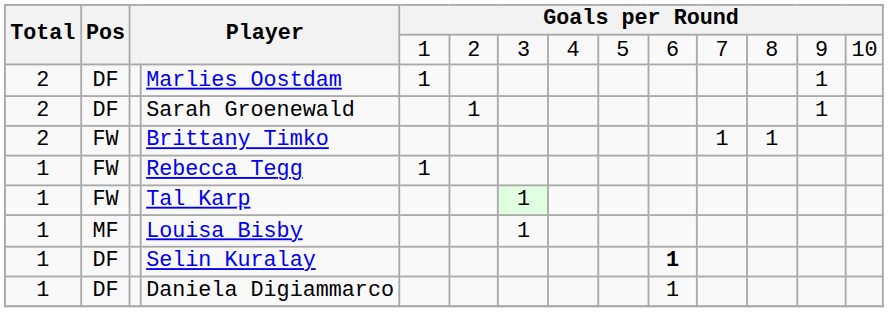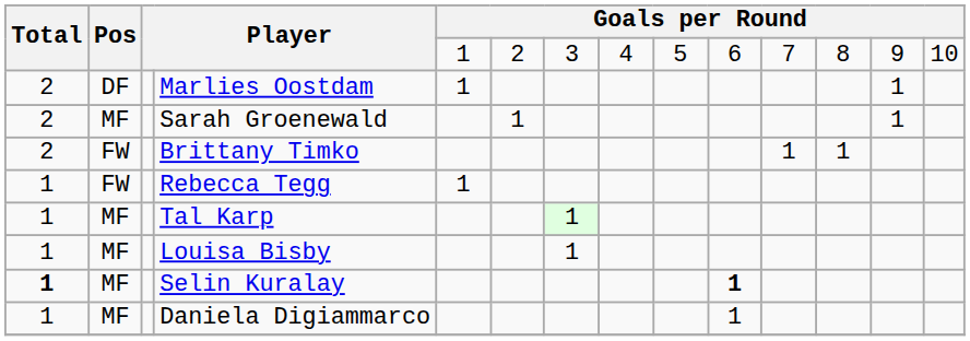 <table class="wikitable" style="text-align:center; line-height: 90%; font-size:90%;">
 <tr>
 <th rowspan="2">Total</th>
 <th rowspan="2">Pos</th>
 <th rowspan="2" colspan="2">Player</th>
 <th colspan="21">Goals per Round</th>
 </tr>
 <tr>
 <td> 1 </td>
 <td> 2 </td>
 <td> 3 </td>
 <td> 4 </td>
 <td> 5 </td>
 <td> 6 </td>
 <td> 7 </td>
 <td> 8 </td>
 <td> 9 </td>
 <td>10</td>
 </tr>
 <tr>
 <td>2</td>
 <td>DF</td>
 <td></td>
 <td style="text-align:left;"><a href='#'>Marlies Oostdam</a></td>
 <td>1</td>
 <td></td>
 <td></td>
 <td></td>
 <td></td>
 <td></td>
 <td></td>
 <td></td>
 <td>1</td>
 <td></td>
 </tr>
 <tr>
 <td>2</td>
-<td>DF</td>
+<td>MF</td>
 <td></td>
 <td style="text-align:left;">Sarah Groenewald</td>
 <td></td>
 <td>1</td>
 <td></td>
 <td></td>
 <td></td>
 <td></td>
 <td></td>
 <td></td>
 <td>1</td>
 <td></td>
 </tr>
 <tr>
 <td>2</td>
 <td>FW</td>
 <td></td>
 <td style="text-align:left;"><a href='#'>Brittany Timko</a></td>
 <td></td>
 <td></td>
 <td></td>
 <td></td>
 <td></td>
 <td></td>
 <td>1</td>
 <td>1</td>
 <td></td>
 <td></td>
 </tr>
 <tr>
 <td>1</td>
 <td>FW</td>
 <td></td>
 <td style="text-align:left;"><a href='#'>Rebecca Tegg</a></td>
 <td>1</td>
 <td></td>
 <td></td>
 <td></td>
 <td></td>
 <td></td>
 <td></td>
 <td></td>
 <td></td>
 <td></td>
 </tr>
 <tr>
 <td>1</td>
-<td>FW</td>
+<td>MF</td>
 <td></td>
 <td style="text-align:left;"><a href='#'>Tal Karp</a></td>
 <td></td>
 <td></td>
 <td style="background:#e0ffe0;">1</td>
 <td></td>
 <td></td>
 <td></td>
 <td></td>
 <td></td>
 <td></td>
 <td></td>
 </tr>
 <tr>
 <td>1</td>
 <td>MF</td>
 <td></td>
 <td style="text-align:left;"><a href='#'>Louisa Bisby</a></td>
 <td></td>
 <td></td>
 <td>1</td>
 <td></td>
 <td></td>
 <td></td>
 <td></td>
 <td></td>
 <td></td>
 <td></td>
 </tr>
 <tr>
-<td>1</td>
-<td>DF</td>
+<td><strong>1</strong></td>
+<td>MF</td>
 <td></td>
 <td style="text-align:left;"><a href='#'>Selin Kuralay</a></td>
 <td></td>
 <td></td>
 <td></td>
 <td></td>
 <td></td>
 <td><strong>1</strong></td>
 <td></td>
 <td></td>
 <td></td>
 <td></td>
 </tr>
 <tr>
 <td>1</td>
-<td>DF</td>
+<td>MF</td>
 <td></td>
 <td style="text-align:left;">Daniela Digiammarco</td>
 <td></td>
 <td></td>
 <td></td>
 <td></td>
 <td></td>
 <td>1</td>
 <td></td>
 <td></td>
 <td></td>
 <td></td>
 </tr>
 <tr>
 </tr>
 </table>
